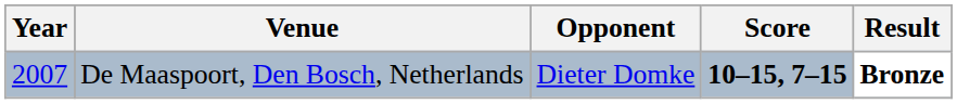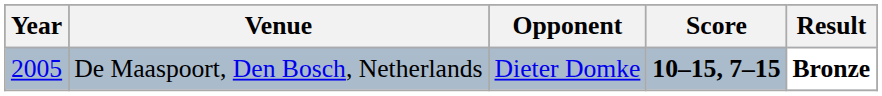 <table class="sortable wikitable" style="font-size: 90%;">
 <tr>
 <th>Year</th>
 <th>Venue</th>
 <th>Opponent</th>
 <th>Score</th>
 <th>Result</th>
 </tr>
 <tr style="background:#AABBCC">
-<td align="center"><a href='#'>2007</a></td>
+<td align="center"><a href='#'>2005</a></td>
 <td align="left">De Maaspoort, <a href='#'>Den Bosch</a>, Netherlands</td>
 <td align="left"> <a href='#'>Dieter Domke</a></td>
 <td align="left"><strong>10–15, 7–15</strong></td>
 <td style="text-align:left; background:white"> <strong>Bronze</strong></td>
 </tr>
 </table>
